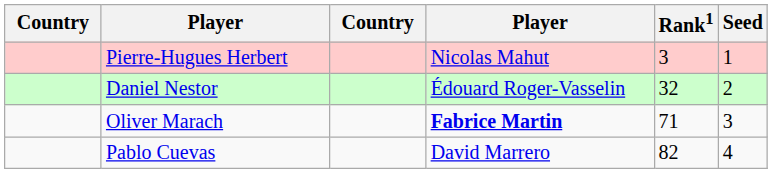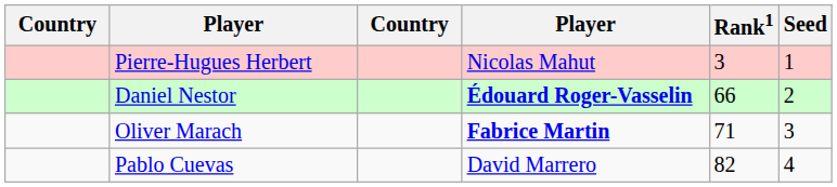 <table class="sortable wikitable">
 <tr>
 <th width="70">Country</th>
 <th width="175">Player</th>
 <th width="70">Country</th>
 <th width="175">Player</th>
 <th>Rank<sup>1</sup></th>
 <th>Seed</th>
 </tr>
 <tr style="background:#fcc;">
 <td></td>
 <td><a href='#'>Pierre-Hugues Herbert</a></td>
 <td></td>
 <td><a href='#'>Nicolas Mahut</a></td>
 <td>3</td>
 <td>1</td>
 </tr>
 <tr style="background:#cfc;">
 <td></td>
 <td><a href='#'>Daniel Nestor</a></td>
 <td></td>
-<td><a href='#'>Édouard Roger-Vasselin</a></td>
-<td>32</td>
+<td><strong><a href='#'>Édouard Roger-Vasselin</a></strong></td>
+<td>66</td>
 <td>2</td>
 </tr>
 <tr>
 <td></td>
 <td><a href='#'>Oliver Marach</a></td>
 <td></td>
 <td><strong><a href='#'>Fabrice Martin</a></strong></td>
 <td>71</td>
 <td>3</td>
 </tr>
 <tr>
 <td></td>
 <td><a href='#'>Pablo Cuevas</a></td>
 <td></td>
 <td><a href='#'>David Marrero</a></td>
 <td>82</td>
 <td>4</td>
 </tr>
 </table>
